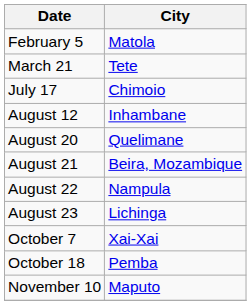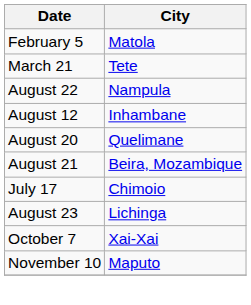 <table class=wikitable>
 <tr>
 <th>Date</th>
 <th>City</th>
 </tr>
 <tr --->
 <td>February 5</td>
 <td><a href='#'>Matola</a></td>
 </tr>
 <tr --->
 <td>March 21</td>
 <td><a href='#'>Tete</a></td>
 </tr>
 <tr --->
-<td>July 17</td>
-<td><a href='#'>Chimoio</a></td>
+<td>August 22</td>
+<td><a href='#'>Nampula</a></td>
 </tr>
 <tr --->
 <td>August 12</td>
 <td><a href='#'>Inhambane</a></td>
 </tr>
 <tr --->
 <td>August 20</td>
 <td><a href='#'>Quelimane</a></td>
 </tr>
 <tr --->
 <td>August 21</td>
 <td><a href='#'>Beira, Mozambique</a></td>
 </tr>
 <tr --->
-<td>August 22</td>
-<td><a href='#'>Nampula</a></td>
+<td>July 17</td>
+<td><a href='#'>Chimoio</a></td>
 </tr>
 <tr --->
 <td>August 23</td>
 <td><a href='#'>Lichinga</a></td>
 </tr>
 <tr -->
 <td>October 7</td>
 <td><a href='#'>Xai-Xai</a></td>
 </tr>
-<tr ->
-<td>October 18</td>
-<td><a href='#'>Pemba</a></td>
-</tr>
 <tr --->
 <td>November 10</td>
 <td><a href='#'>Maputo</a></td>
 </tr>
 <tr --->
 </tr>
 </table>
